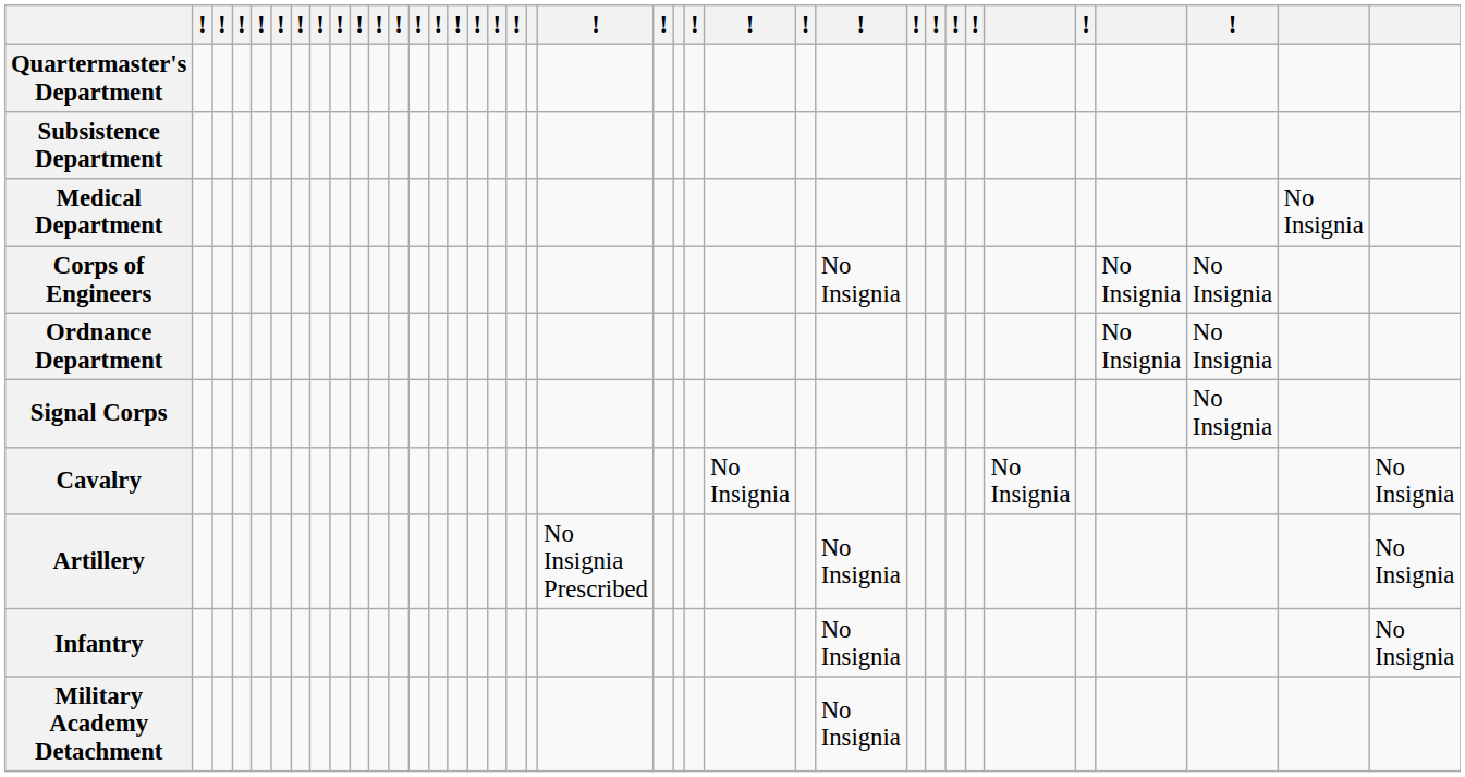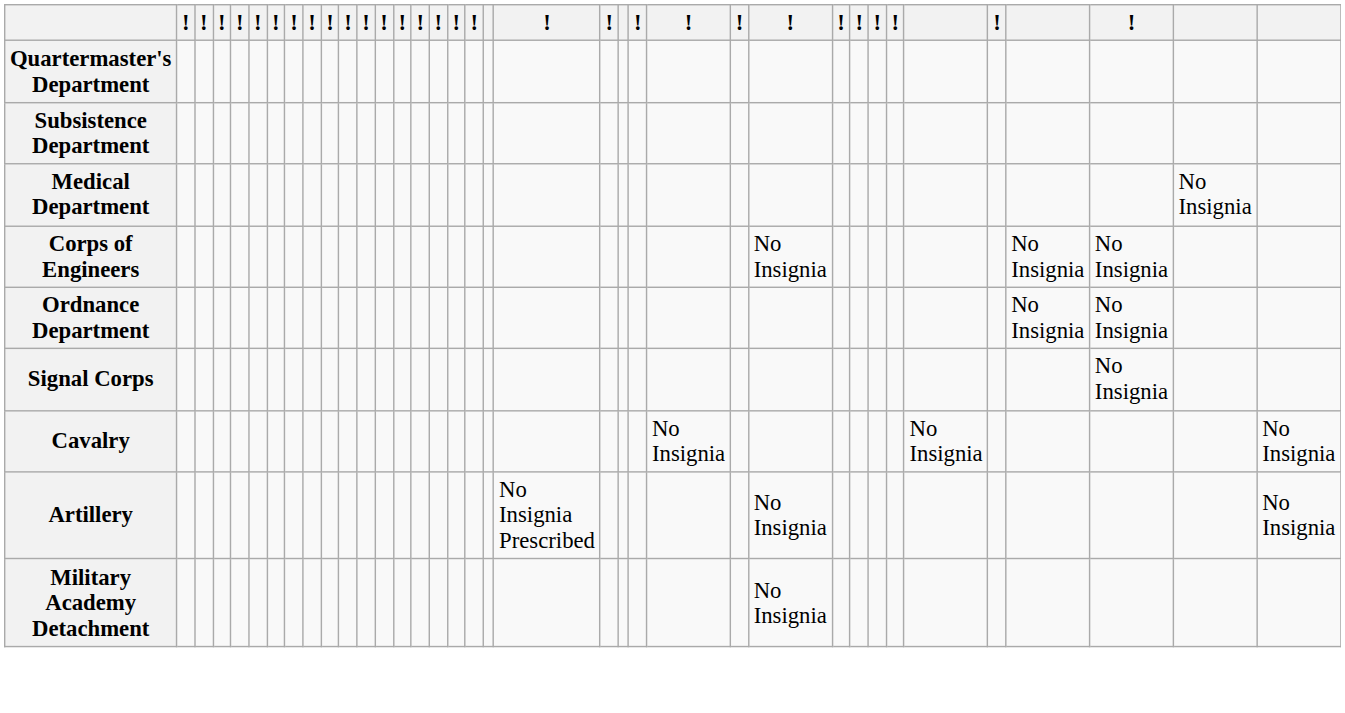 <table class="wikitable">
 <tr>
 <th></th>
 <th>!<small></small></th>
 <th>!<small></small></th>
 <th>!<small></small></th>
 <th>!<small></small></th>
 <th>!<small></small></th>
 <th>!<small></small></th>
 <th>!<small></small></th>
 <th>!<small></small></th>
 <th>!<small></small></th>
 <th>!<small></small></th>
 <th>!<small></small></th>
 <th>!<small></small></th>
 <th>!<small></small></th>
 <th>!<small></small></th>
 <th>!<small></small></th>
 <th>!<small></small></th>
 <th>!<small></small></th>
 <th><small></small></th>
 <th>!<small></small></th>
 <th>!<small></small></th>
 <th><small></small></th>
 <th>!<small></small></th>
 <th>!<small></small></th>
 <th>!<small></small></th>
 <th>!<small></small></th>
 <th>!<small></small></th>
 <th>!<small></small></th>
 <th>!<small></small></th>
 <th>!<small></small></th>
 <th><small></small></th>
 <th>!<small></small></th>
 <th><small></small></th>
 <th>!<small></small></th>
 <th><small></small></th>
 <th><small></small></th>
 </tr>
 <tr>
 <th>Quartermaster's Department</th>
 <td></td>
 <td></td>
 <td></td>
 <td></td>
 <td></td>
 <td></td>
 <td></td>
 <td></td>
 <td></td>
 <td></td>
 <td></td>
 <td></td>
 <td></td>
 <td></td>
 <td></td>
 <td></td>
 <td></td>
 <td></td>
 <td></td>
 <td></td>
 <td></td>
 <td></td>
 <td></td>
 <td></td>
 <td></td>
 <td></td>
 <td></td>
 <td></td>
 <td></td>
 <td></td>
 <td></td>
 <td></td>
 <td></td>
 <td></td>
 <td></td>
 </tr>
 <tr>
 <th>Subsistence Department</th>
 <td></td>
 <td></td>
 <td></td>
 <td></td>
 <td></td>
 <td></td>
 <td></td>
 <td></td>
 <td></td>
 <td></td>
 <td></td>
 <td></td>
 <td></td>
 <td></td>
 <td></td>
 <td></td>
 <td></td>
 <td></td>
 <td></td>
 <td></td>
 <td></td>
 <td></td>
 <td></td>
 <td></td>
 <td></td>
 <td></td>
 <td></td>
 <td></td>
 <td></td>
 <td></td>
 <td></td>
 <td></td>
 <td></td>
 <td></td>
 <td></td>
 </tr>
 <tr>
 <th>Medical Department</th>
 <td></td>
 <td></td>
 <td></td>
 <td></td>
 <td></td>
 <td></td>
 <td></td>
 <td></td>
 <td></td>
 <td></td>
 <td></td>
 <td></td>
 <td></td>
 <td></td>
 <td></td>
 <td></td>
 <td></td>
 <td></td>
 <td></td>
 <td></td>
 <td></td>
 <td></td>
 <td></td>
 <td></td>
 <td></td>
 <td></td>
 <td></td>
 <td></td>
 <td></td>
 <td></td>
 <td></td>
 <td></td>
 <td></td>
 <td>No Insignia</td>
 <td></td>
 </tr>
 <tr>
 <th>Corps of Engineers</th>
 <td></td>
 <td></td>
 <td></td>
 <td></td>
 <td></td>
 <td></td>
 <td></td>
 <td></td>
 <td></td>
 <td></td>
 <td></td>
 <td></td>
 <td></td>
 <td></td>
 <td></td>
 <td></td>
 <td></td>
 <td></td>
 <td></td>
 <td></td>
 <td></td>
 <td></td>
 <td></td>
 <td></td>
 <td>No Insignia</td>
 <td></td>
 <td></td>
 <td></td>
 <td></td>
 <td></td>
 <td></td>
 <td>No Insignia</td>
 <td>No Insignia</td>
 <td></td>
 <td></td>
 </tr>
 <tr>
 <th>Ordnance Department</th>
 <td></td>
 <td></td>
 <td></td>
 <td></td>
 <td></td>
 <td></td>
 <td></td>
 <td></td>
 <td></td>
 <td></td>
 <td></td>
 <td></td>
 <td></td>
 <td></td>
 <td></td>
 <td></td>
 <td></td>
 <td></td>
 <td></td>
 <td></td>
 <td></td>
 <td></td>
 <td></td>
 <td></td>
 <td></td>
 <td></td>
 <td></td>
 <td></td>
 <td></td>
 <td></td>
 <td></td>
 <td>No Insignia</td>
 <td>No Insignia</td>
 <td></td>
 <td></td>
 </tr>
 <tr>
 <th>Signal Corps</th>
 <td></td>
 <td></td>
 <td></td>
 <td></td>
 <td></td>
 <td></td>
 <td></td>
 <td></td>
 <td></td>
 <td></td>
 <td></td>
 <td></td>
 <td></td>
 <td></td>
 <td></td>
 <td></td>
 <td></td>
 <td></td>
 <td></td>
 <td></td>
 <td></td>
 <td></td>
 <td></td>
 <td></td>
 <td></td>
 <td></td>
 <td></td>
 <td></td>
 <td></td>
 <td></td>
 <td></td>
 <td></td>
 <td>No Insignia</td>
 <td></td>
 <td></td>
 </tr>
 <tr>
 <th>Cavalry</th>
 <td></td>
 <td></td>
 <td></td>
 <td></td>
 <td></td>
 <td></td>
 <td></td>
 <td></td>
 <td></td>
 <td></td>
 <td></td>
 <td></td>
 <td></td>
 <td></td>
 <td></td>
 <td></td>
 <td></td>
 <td></td>
 <td></td>
 <td></td>
 <td></td>
 <td></td>
 <td>No Insignia</td>
 <td></td>
 <td></td>
 <td></td>
 <td></td>
 <td></td>
 <td></td>
 <td>No Insignia</td>
 <td></td>
 <td></td>
 <td></td>
 <td></td>
 <td>No Insignia</td>
 </tr>
 <tr>
 <th>Artillery</th>
 <td></td>
 <td></td>
 <td></td>
 <td></td>
 <td></td>
 <td></td>
 <td></td>
 <td></td>
 <td></td>
 <td></td>
 <td></td>
 <td></td>
 <td></td>
 <td></td>
 <td></td>
 <td></td>
 <td></td>
 <td></td>
 <td>No Insignia  Prescribed</td>
 <td></td>
 <td></td>
 <td></td>
 <td></td>
 <td></td>
 <td>No Insignia</td>
 <td></td>
 <td></td>
 <td></td>
 <td></td>
 <td></td>
 <td></td>
 <td></td>
 <td></td>
 <td></td>
 <td>No Insignia</td>
 </tr>
 <tr>
-<th>Infantry</th>
-<td></td>
-<td></td>
-<td></td>
-<td></td>
-<td></td>
-<td></td>
-<td></td>
-<td></td>
-<td></td>
-<td></td>
-<td></td>
-<td></td>
-<td></td>
-<td></td>
-<td></td>
-<td></td>
-<td></td>
-<td></td>
-<td></td>
-<td></td>
-<td></td>
-<td></td>
-<td></td>
-<td></td>
-<td>No Insignia</td>
-<td></td>
-<td></td>
-<td></td>
-<td></td>
-<td></td>
-<td></td>
-<td></td>
-<td></td>
-<td></td>
-<td>No Insignia</td>
-</tr>
-<tr>
 <th>Military Academy Detachment</th>
 <td></td>
 <td></td>
 <td></td>
 <td></td>
 <td></td>
 <td></td>
 <td></td>
 <td></td>
 <td></td>
 <td></td>
 <td></td>
 <td></td>
 <td></td>
 <td></td>
 <td></td>
 <td></td>
 <td></td>
 <td></td>
 <td></td>
 <td></td>
 <td></td>
 <td></td>
 <td></td>
 <td></td>
 <td>No Insignia</td>
 <td></td>
 <td></td>
 <td></td>
 <td></td>
 <td></td>
 <td></td>
 <td></td>
 <td></td>
 <td></td>
 <td></td>
 </tr>
 </table>
